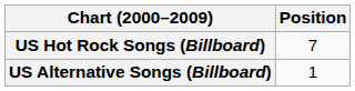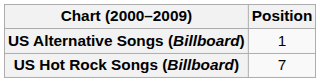 <table class="wikitable plainrowheaders" style="text-align:center">
 <tr>
 <th>Chart (2000–2009)</th>
 <th>Position</th>
 </tr>
 <tr>
+<th scope="row">US Alternative Songs (<em>Billboard</em>)</th>
+<td>1</td>
+</tr>
+<tr>
 <th scope="row">US Hot Rock Songs (<em>Billboard</em>)</th>
 <td>7</td>
 </tr>
-<tr>
-<th scope="row">US Alternative Songs (<em>Billboard</em>)</th>
-<td>1</td>
-</tr>
 </table>
